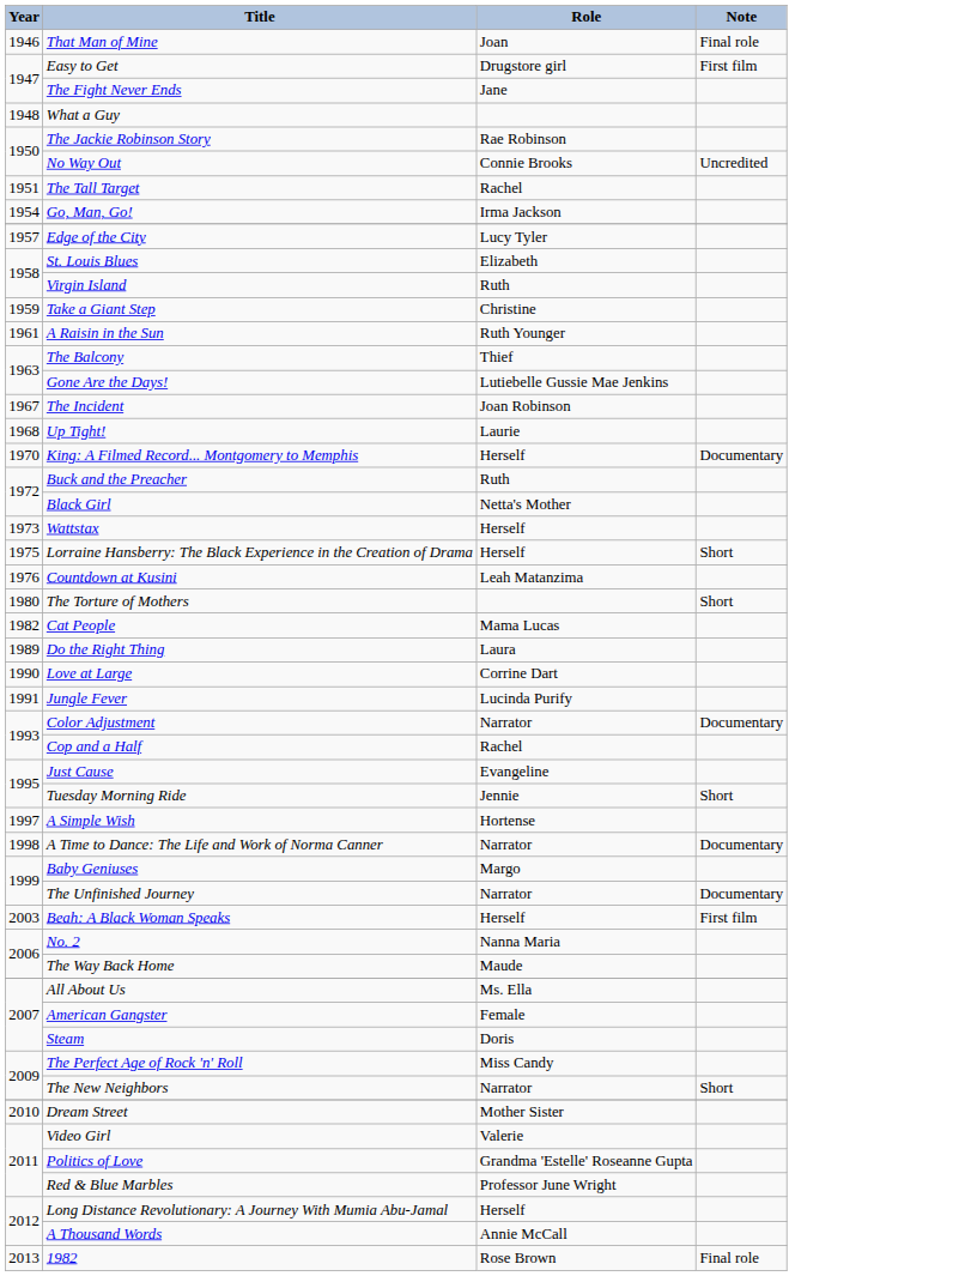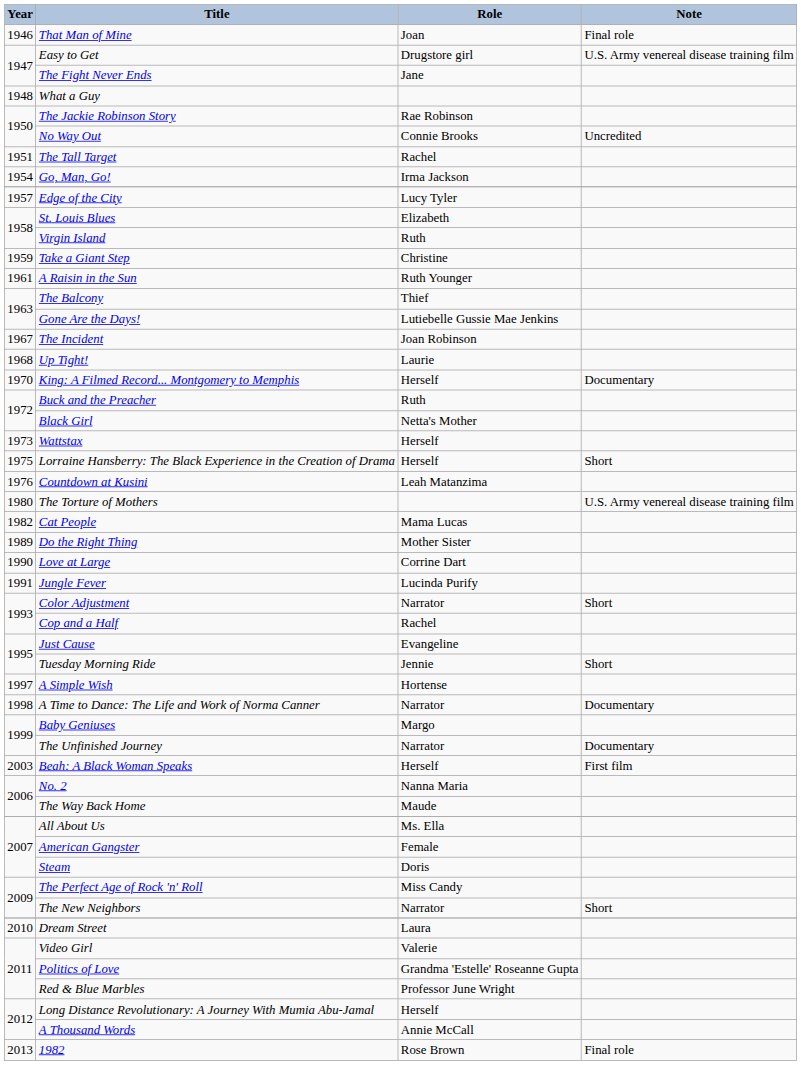 <table class="wikitable">
 <tr>
 <th style="background:#B0C4DE;">Year</th>
 <th style="background:#B0C4DE;">Title</th>
 <th style="background:#B0C4DE;">Role</th>
 <th style="background:#B0C4DE;">Note</th>
 </tr>
 <tr>
 <td>1946</td>
 <td><em><a href='#'>That Man of Mine</a></em></td>
 <td>Joan</td>
 <td>Final role</td>
 </tr>
 <tr>
 <td rowspan=2>1947</td>
 <td><em>Easy to Get</em></td>
 <td>Drugstore girl</td>
-<td>First film</td>
+<td>U.S. Army venereal disease training film</td>
 </tr>
 <tr>
 <td><em><a href='#'>The Fight Never Ends</a></em></td>
 <td>Jane</td>
 <td></td>
 </tr>
 <tr>
 <td>1948</td>
 <td><em>What a Guy</em></td>
 <td></td>
 <td></td>
 </tr>
 <tr>
 <td rowspan=2>1950</td>
 <td><em><a href='#'>The Jackie Robinson Story</a></em></td>
 <td>Rae Robinson</td>
 <td></td>
 </tr>
 <tr>
 <td><em><a href='#'>No Way Out</a></em></td>
 <td>Connie Brooks</td>
 <td>Uncredited</td>
 </tr>
 <tr>
 <td>1951</td>
 <td><em><a href='#'>The Tall Target</a></em></td>
 <td>Rachel</td>
 <td></td>
 </tr>
 <tr>
 <td>1954</td>
 <td><em><a href='#'>Go, Man, Go!</a></em></td>
 <td>Irma Jackson</td>
 <td></td>
 </tr>
 <tr>
 </tr>
 <tr>
 <td>1957</td>
 <td><em><a href='#'>Edge of the City</a></em></td>
 <td>Lucy Tyler</td>
 <td></td>
 </tr>
 <tr>
 <td rowspan=2>1958</td>
 <td><em><a href='#'>St. Louis Blues</a></em></td>
 <td>Elizabeth</td>
 <td></td>
 </tr>
 <tr>
 <td><em><a href='#'>Virgin Island</a></em></td>
 <td>Ruth</td>
 <td></td>
 </tr>
 <tr>
 <td>1959</td>
 <td><em><a href='#'>Take a Giant Step</a></em></td>
 <td>Christine</td>
 <td></td>
 </tr>
 <tr>
 <td>1961</td>
 <td><em><a href='#'>A Raisin in the Sun</a></em></td>
 <td>Ruth Younger</td>
 <td></td>
 </tr>
 <tr>
 <td rowspan=2>1963</td>
 <td><em><a href='#'>The Balcony</a></em></td>
 <td>Thief</td>
 <td></td>
 </tr>
 <tr>
 <td><em><a href='#'>Gone Are the Days!</a></em></td>
 <td>Lutiebelle Gussie Mae Jenkins</td>
 <td></td>
 </tr>
 <tr>
 <td>1967</td>
 <td><em><a href='#'>The Incident</a></em></td>
 <td>Joan Robinson</td>
 <td></td>
 </tr>
 <tr>
 <td>1968</td>
 <td><em><a href='#'>Up Tight!</a></em></td>
 <td>Laurie</td>
 <td></td>
 </tr>
 <tr>
 <td>1970</td>
 <td><em><a href='#'>King: A Filmed Record... Montgomery to Memphis</a></em></td>
 <td>Herself</td>
 <td>Documentary</td>
 </tr>
 <tr>
 <td rowspan=2>1972</td>
 <td><em><a href='#'>Buck and the Preacher</a></em></td>
 <td>Ruth</td>
 <td></td>
 </tr>
 <tr>
 <td><em><a href='#'>Black Girl</a></em></td>
 <td>Netta's Mother</td>
 <td></td>
 </tr>
 <tr>
 <td>1973</td>
 <td><em><a href='#'>Wattstax</a></em></td>
 <td>Herself</td>
 <td></td>
 </tr>
 <tr>
 <td>1975</td>
 <td><em>Lorraine Hansberry: The Black Experience in the Creation of Drama</em></td>
 <td>Herself</td>
 <td>Short</td>
 </tr>
 <tr>
 <td>1976</td>
 <td><em><a href='#'>Countdown at Kusini</a></em></td>
 <td>Leah Matanzima</td>
 <td></td>
 </tr>
 <tr>
 <td>1980</td>
 <td><em>The Torture of Mothers</em></td>
 <td></td>
-<td>Short</td>
+<td>U.S. Army venereal disease training film</td>
 </tr>
 <tr>
 <td>1982</td>
 <td><em><a href='#'>Cat People</a></em></td>
 <td>Mama Lucas</td>
 <td></td>
 </tr>
 <tr>
 <td>1989</td>
 <td><em><a href='#'>Do the Right Thing</a></em></td>
-<td>Laura</td>
+<td>Mother Sister</td>
 <td></td>
 </tr>
 <tr>
 <td>1990</td>
 <td><em><a href='#'>Love at Large</a></em></td>
 <td>Corrine Dart</td>
 <td></td>
 </tr>
 <tr>
 <td>1991</td>
 <td><em><a href='#'>Jungle Fever</a></em></td>
 <td>Lucinda Purify</td>
 <td></td>
 </tr>
 <tr>
 <td rowspan=2>1993</td>
 <td><em><a href='#'>Color Adjustment</a></em></td>
 <td>Narrator</td>
-<td>Documentary</td>
+<td>Short</td>
 </tr>
 <tr>
 <td><em><a href='#'>Cop and a Half</a></em></td>
 <td>Rachel</td>
 <td></td>
 </tr>
 <tr>
 <td rowspan=2>1995</td>
 <td><em><a href='#'>Just Cause</a></em></td>
 <td>Evangeline</td>
 <td></td>
 </tr>
 <tr>
 <td><em>Tuesday Morning Ride</em></td>
 <td>Jennie</td>
 <td>Short</td>
 </tr>
 <tr>
 <td>1997</td>
 <td><em><a href='#'>A Simple Wish</a></em></td>
 <td>Hortense</td>
 <td></td>
 </tr>
 <tr>
 <td>1998</td>
 <td><em>A Time to Dance: The Life and Work of Norma Canner</em></td>
 <td>Narrator</td>
 <td>Documentary</td>
 </tr>
 <tr>
 <td rowspan=2>1999</td>
 <td><em><a href='#'>Baby Geniuses</a></em></td>
 <td>Margo</td>
 <td></td>
 </tr>
 <tr>
 <td><em>The Unfinished Journey</em></td>
 <td>Narrator</td>
 <td>Documentary</td>
 </tr>
 <tr>
 <td>2003</td>
 <td><em><a href='#'>Beah: A Black Woman Speaks</a></em></td>
 <td>Herself</td>
 <td>First film</td>
 </tr>
 <tr>
 <td rowspan=2>2006</td>
 <td><em><a href='#'>No. 2</a></em></td>
 <td>Nanna Maria</td>
 <td></td>
 </tr>
 <tr>
 <td><em>The Way Back Home</em></td>
 <td>Maude</td>
 <td></td>
 </tr>
 <tr>
 </tr>
 <tr>
 <td rowspan=3>2007</td>
 <td><em>All About Us</em></td>
 <td>Ms. Ella</td>
 <td></td>
 </tr>
 <tr>
 <td><em><a href='#'>American Gangster</a></em></td>
 <td>Female</td>
 <td></td>
 </tr>
 <tr>
 <td><em><a href='#'>Steam</a></em></td>
 <td>Doris</td>
 <td></td>
 </tr>
 <tr>
 <td rowspan=2>2009</td>
 <td><em><a href='#'>The Perfect Age of Rock 'n' Roll</a></em></td>
 <td>Miss Candy</td>
 <td></td>
 </tr>
 <tr>
 <td><em>The New Neighbors</em></td>
 <td>Narrator</td>
 <td>Short</td>
 </tr>
 <tr>
 </tr>
 <tr>
 <td>2010</td>
 <td><em>Dream Street</em></td>
-<td>Mother Sister</td>
+<td>Laura</td>
 <td></td>
 </tr>
 <tr>
 <td rowspan=3>2011</td>
 <td><em>Video Girl</em></td>
 <td>Valerie</td>
 <td></td>
 </tr>
 <tr>
 <td><em><a href='#'>Politics of Love</a></em></td>
 <td>Grandma 'Estelle' Roseanne Gupta</td>
 <td></td>
 </tr>
 <tr>
 <td><em>Red & Blue Marbles</em></td>
 <td>Professor June Wright</td>
 <td></td>
 </tr>
 <tr>
 <td rowspan=2>2012</td>
 <td><em>Long Distance Revolutionary: A Journey With Mumia Abu-Jamal</em></td>
 <td>Herself</td>
 <td></td>
 </tr>
 <tr>
 <td><em><a href='#'>A Thousand Words</a></em></td>
 <td>Annie McCall</td>
 <td></td>
 </tr>
 <tr>
 <td>2013</td>
 <td><em><a href='#'>1982</a></em></td>
 <td>Rose Brown</td>
 <td>Final role</td>
 </tr>
 </table>
